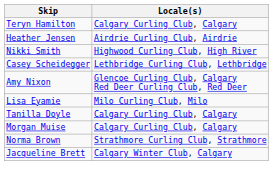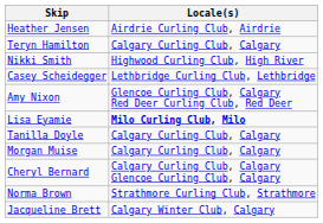 <table class="wikitable" border="1">
 <tr>
 <th>Skip</th>
 <th>Locale(s)</th>
 </tr>
 <tr>
+<td><a href='#'>Heather Jensen</a></td>
+<td><a href='#'>Airdrie Curling Club</a>, <a href='#'>Airdrie</a></td>
+</tr>
+<tr>
 <td><a href='#'>Teryn Hamilton</a></td>
 <td><a href='#'>Calgary Curling Club</a>, <a href='#'>Calgary</a></td>
-</tr>
-<tr>
-<td><a href='#'>Heather Jensen</a></td>
-<td><a href='#'>Airdrie Curling Club</a>, <a href='#'>Airdrie</a></td>
 </tr>
 <tr>
 <td><a href='#'>Nikki Smith</a></td>
 <td><a href='#'>Highwood Curling Club</a>, <a href='#'>High River</a></td>
 </tr>
 <tr>
 <td><a href='#'>Casey Scheidegger</a></td>
 <td><a href='#'>Lethbridge Curling Club</a>, <a href='#'>Lethbridge</a></td>
 </tr>
 <tr>
 <td><a href='#'>Amy Nixon</a></td>
 <td><a href='#'>Glencoe Curling Club</a>, <a href='#'>Calgary</a><br><a href='#'>Red Deer Curling Club</a>, <a href='#'>Red Deer</a></td>
 </tr>
 <tr>
 <td><a href='#'>Lisa Eyamie</a></td>
-<td><a href='#'>Milo Curling Club</a>, <a href='#'>Milo</a></td>
+<td><strong><a href='#'>Milo Curling Club</a>, <a href='#'>Milo</a></strong></td>
 </tr>
 <tr>
 <td><a href='#'>Tanilla Doyle</a></td>
 <td><a href='#'>Calgary Curling Club</a>, <a href='#'>Calgary</a></td>
 </tr>
 <tr>
 <td><a href='#'>Morgan Muise</a></td>
 <td><a href='#'>Calgary Curling Club</a>, <a href='#'>Calgary</a></td>
 </tr>
 <tr>
+<td><a href='#'>Cheryl Bernard</a></td>
+<td><a href='#'>Calgary Curling Club</a>, <a href='#'>Calgary</a><br><a href='#'>Glencoe Curling Club</a>, <a href='#'>Calgary</a></td>
+</tr>
+<tr>
 <td><a href='#'>Norma Brown</a></td>
 <td><a href='#'>Strathmore Curling Club</a>, <a href='#'>Strathmore</a></td>
 </tr>
 <tr>
 <td><a href='#'>Jacqueline Brett</a></td>
 <td><a href='#'>Calgary Winter Club</a>, <a href='#'>Calgary</a></td>
 </tr>
 </table>
